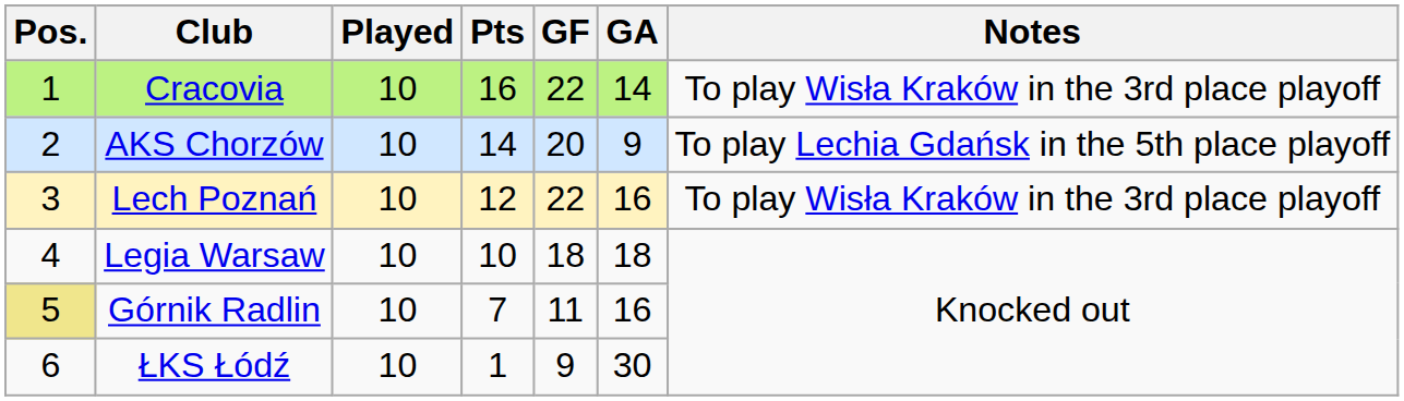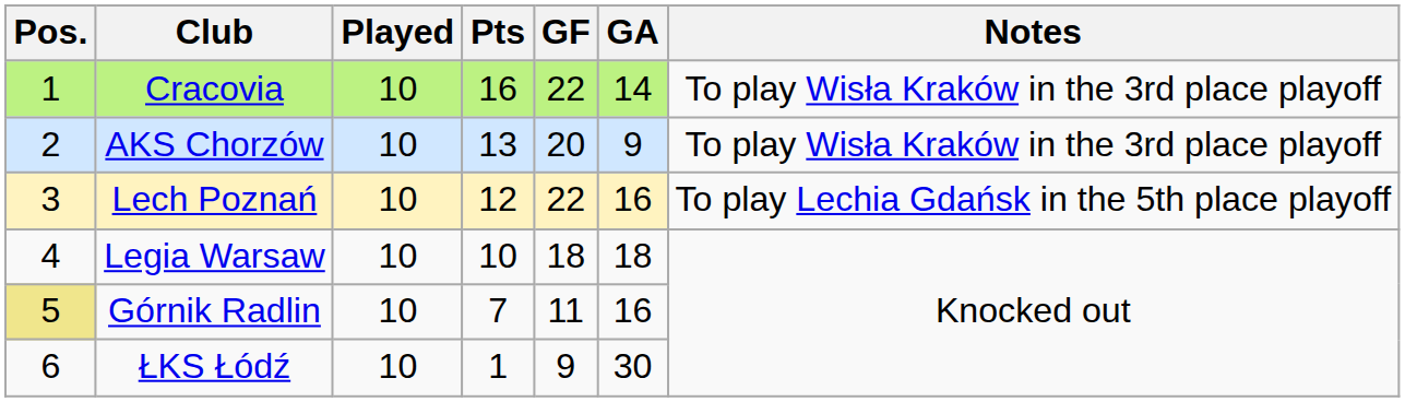 <table class="wikitable" style="text-align: center">
 <tr>
 <th>Pos.</th>
 <th>Club</th>
 <th>Played</th>
 <th>Pts</th>
 <th>GF</th>
 <th>GA</th>
 <th>Notes</th>
 </tr>
 <tr>
 <td bgcolor="#bcf282">1</td>
 <td bgcolor="#bcf282"><a href='#'>Cracovia</a></td>
 <td bgcolor="#bcf282">10</td>
 <td bgcolor="#bcf282">16</td>
 <td bgcolor="#bcf282">22</td>
 <td bgcolor="#bcf282">14</td>
 <td>To play <a href='#'>Wisła Kraków</a> in the 3rd place playoff</td>
 </tr>
 <tr>
 <td bgcolor="#d0e7ff">2</td>
 <td bgcolor="#d0e7ff"><a href='#'>AKS Chorzów</a></td>
 <td bgcolor="#d0e7ff">10</td>
-<td bgcolor="#d0e7ff">14</td>
+<td bgcolor="#d0e7ff">13</td>
 <td bgcolor="#d0e7ff">20</td>
 <td bgcolor="#d0e7ff">9</td>
-<td>To play <a href='#'>Lechia Gdańsk</a> in the 5th place playoff</td>
+<td>To play <a href='#'>Wisła Kraków</a> in the 3rd place playoff</td>
 </tr>
 <tr>
 <td bgcolor="#fff3c0">3</td>
 <td bgcolor="#fff3c0"><a href='#'>Lech Poznań</a></td>
 <td bgcolor="#fff3c0">10</td>
 <td bgcolor="#fff3c0">12</td>
 <td bgcolor="#fff3c0">22</td>
 <td bgcolor="#fff3c0">16</td>
-<td>To play <a href='#'>Wisła Kraków</a> in the 3rd place playoff</td>
+<td>To play <a href='#'>Lechia Gdańsk</a> in the 5th place playoff</td>
 </tr>
 <tr>
 <td>4</td>
 <td><a href='#'>Legia Warsaw</a></td>
 <td>10</td>
 <td>10</td>
 <td>18</td>
 <td>18</td>
 <td rowspan=3>Knocked out</td>
 </tr>
 <tr>
 <td style="background: khaki;">5</td>
 <td><a href='#'>Górnik Radlin</a></td>
 <td>10</td>
 <td>7</td>
 <td>11</td>
 <td>16</td>
 </tr>
 <tr>
 <td>6</td>
 <td><a href='#'>ŁKS Łódź</a></td>
 <td>10</td>
 <td>1</td>
 <td>9</td>
 <td>30</td>
 </tr>
 </table>
